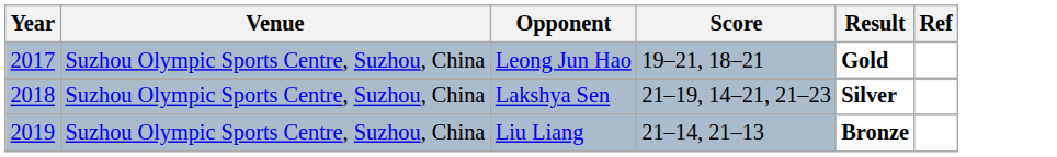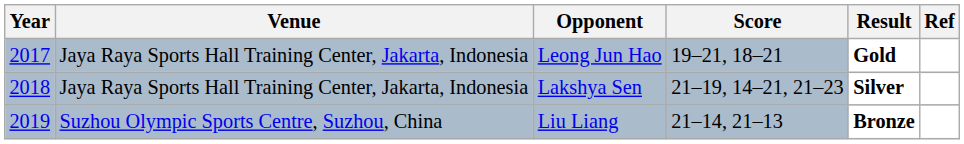 <table class="sortable wikitable" style="font-size: 90%;">
 <tr>
 <th>Year</th>
 <th>Venue</th>
 <th>Opponent</th>
 <th>Score</th>
 <th>Result</th>
 <th>Ref</th>
 </tr>
 <tr style="background:#AABBCC">
 <td align="center"><a href='#'>2017</a></td>
-<td align="left"><a href='#'>Suzhou Olympic Sports Centre</a>, <a href='#'>Suzhou</a>, China</td>
+<td align="left">Jaya Raya Sports Hall Training Center, <a href='#'>Jakarta</a>, Indonesia</td>
 <td align="left"> <a href='#'>Leong Jun Hao</a></td>
 <td align="left">19–21, 18–21</td>
 <td style="text-align:left; background:white"> <strong>Gold</strong></td>
 <td style="text-align:center; background:white"></td>
 </tr>
 <tr style="background:#AABBCC">
 <td align="center"><a href='#'>2018</a></td>
-<td align="left"><a href='#'>Suzhou Olympic Sports Centre</a>, <a href='#'>Suzhou</a>, China</td>
+<td align="left">Jaya Raya Sports Hall Training Center, Jakarta, Indonesia</td>
 <td align="left"> <a href='#'>Lakshya Sen</a></td>
 <td align="left">21–19, 14–21, 21–23</td>
 <td style="text-align:left; background:white"> <strong>Silver</strong></td>
 <td style="text-align:center; background:white"></td>
 </tr>
 <tr style="background:#AABBCC">
 <td align="center"><a href='#'>2019</a></td>
 <td align="left"><a href='#'>Suzhou Olympic Sports Centre</a>, <a href='#'>Suzhou</a>, China</td>
 <td align="left"> <a href='#'>Liu Liang</a></td>
 <td align="left">21–14, 21–13</td>
 <td style="text-align:left; background:white"> <strong>Bronze</strong></td>
 <td style="text-align:center; background:white"></td>
 </tr>
 </table>
